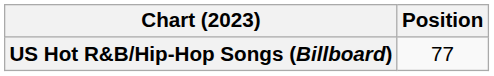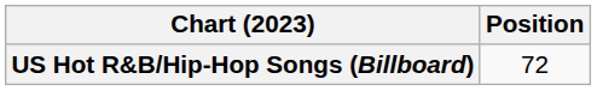 <table class="wikitable plainrowheaders" style="text-align:center">
 <tr>
 <th scope="col">Chart (2023)</th>
 <th scope="col">Position</th>
 </tr>
 <tr>
 <th scope="row">US Hot R&B/Hip-Hop Songs (<em>Billboard</em>)</th>
-<td>77</td>
+<td>72</td>
 </tr>
 </table>
